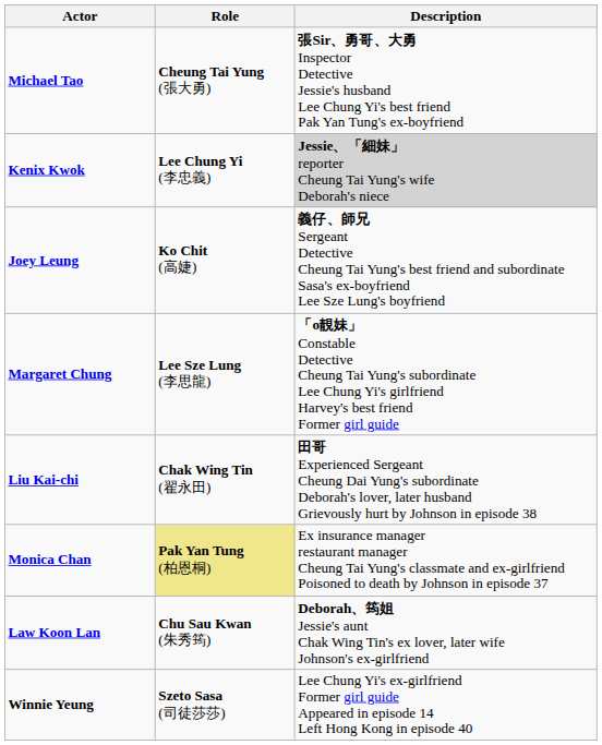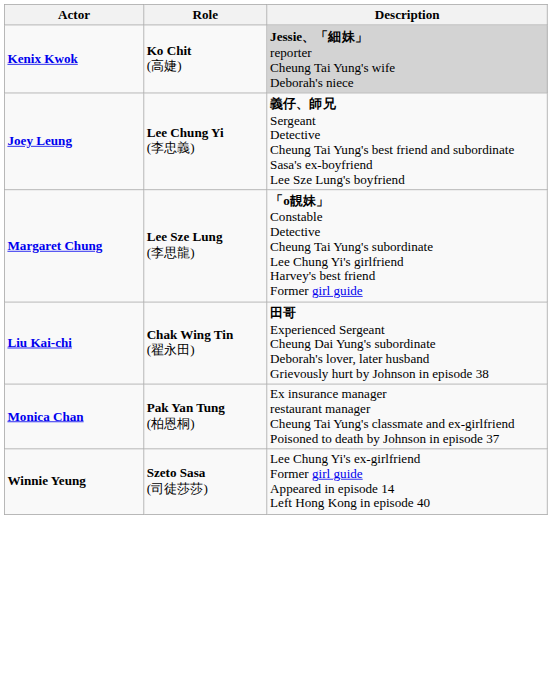 <table class="wikitable" width="75%">
 <tr>
 <th style="width:6%">Actor</th>
 <th style="width:6%">Role</th>
 <th style="width:15%">Description</th>
 </tr>
 <tr>
-<td><strong><a href='#'>Michael Tao</a></strong></td>
-<td><strong>Cheung Tai Yung</strong><br>(張大勇)</td>
-<td><strong>張Sir、勇哥、大勇</strong><br>Inspector <br>Detective<br>Jessie's husband<br>Lee Chung Yi's best friend<br>Pak Yan Tung's ex-boyfriend</td>
-</tr>
-<tr>
 <td><strong><a href='#'>Kenix Kwok</a></strong></td>
-<td><strong>Lee Chung Yi</strong><br>(李忠義)</td>
+<td><strong>Ko Chit </strong><br>(高婕)</td>
 <td style="background: lightgrey;"><strong>Jessie、「細妹」</strong><br>reporter<br>Cheung Tai Yung's wife<br>Deborah's niece</td>
 </tr>
 <tr>
 <td><strong><a href='#'>Joey Leung</a></strong></td>
-<td><strong>Ko Chit </strong><br>(高婕)</td>
+<td><strong>Lee Chung Yi</strong><br>(李忠義)</td>
 <td><strong>義仔、師兄</strong><br>Sergeant<br>Detective<br>Cheung Tai Yung's best friend and subordinate<br>Sasa's ex-boyfriend<br>Lee Sze Lung's boyfriend</td>
 </tr>
 <tr>
 <td><strong><a href='#'>Margaret Chung</a></strong></td>
 <td><strong>Lee Sze Lung</strong><br>(李思龍)</td>
 <td><strong>「o靚妹」</strong><br>Constable<br>Detective<br>Cheung Tai Yung's subordinate<br>Lee Chung Yi's girlfriend<br>Harvey's best friend<br>Former <a href='#'>girl guide</a></td>
 </tr>
 <tr>
 <td><strong><a href='#'>Liu Kai-chi</a></strong></td>
 <td><strong>Chak Wing Tin</strong><br>(翟永田)</td>
 <td><strong>田哥</strong><br>Experienced Sergeant <br>Cheung Dai Yung's subordinate<br>Deborah's lover, later husband<br>Grievously hurt by Johnson in episode 38</td>
 </tr>
 <tr>
 <td><strong><a href='#'>Monica Chan</a></strong></td>
-<td style="background: khaki;"><strong>Pak Yan Tung</strong><br>(柏恩桐)</td>
+<td><strong>Pak Yan Tung</strong><br>(柏恩桐)</td>
 <td>Ex insurance manager<br>restaurant manager<br>Cheung Tai Yung's classmate and ex-girlfriend<br>Poisoned to death by Johnson in episode 37</td>
-</tr>
-<tr>
-<td><strong><a href='#'>Law Koon Lan</a></strong></td>
-<td><strong>Chu Sau Kwan</strong><br>(朱秀筠)</td>
-<td><strong>Deborah、筠姐</strong><br>Jessie's aunt<br>Chak Wing Tin's ex lover, later wife<br>Johnson's ex-girlfriend</td>
 </tr>
 <tr>
 <td><strong>Winnie Yeung</strong></td>
 <td><strong>Szeto Sasa</strong><br>(司徒莎莎)</td>
 <td>Lee Chung Yi's ex-girlfriend<br>Former <a href='#'>girl guide</a><br>Appeared in episode 14<br>Left Hong Kong in episode 40</td>
 </tr>
 </table>
